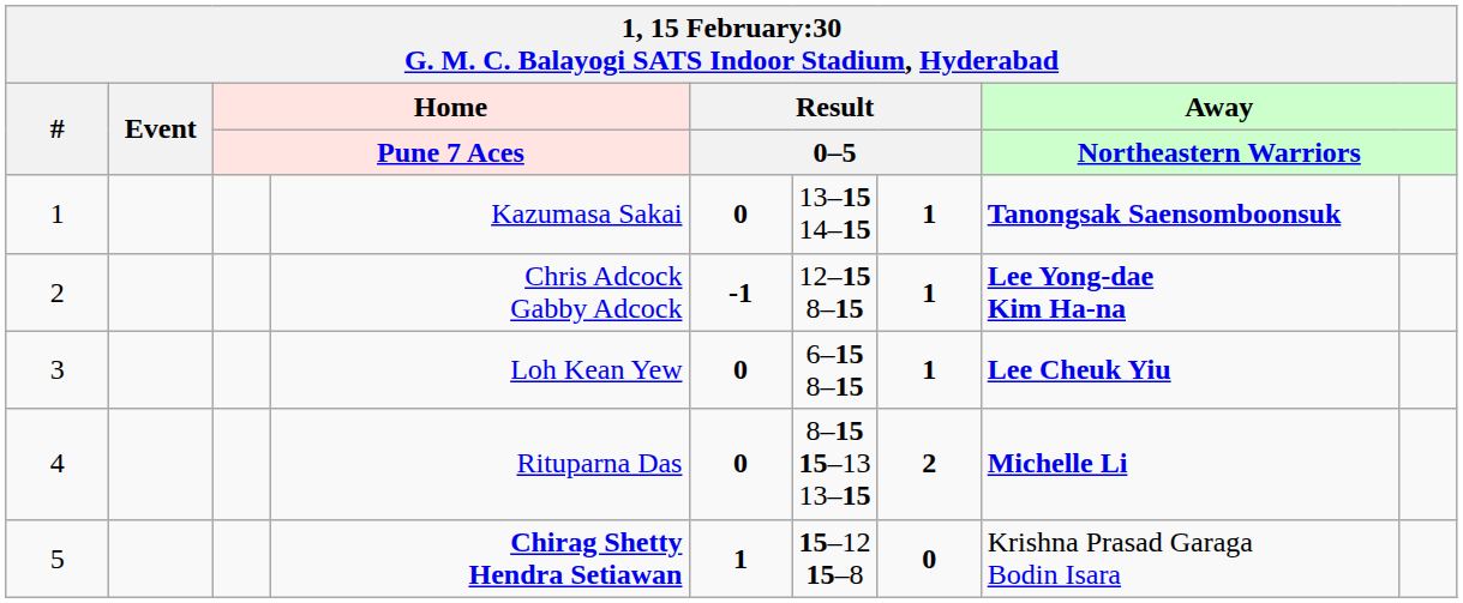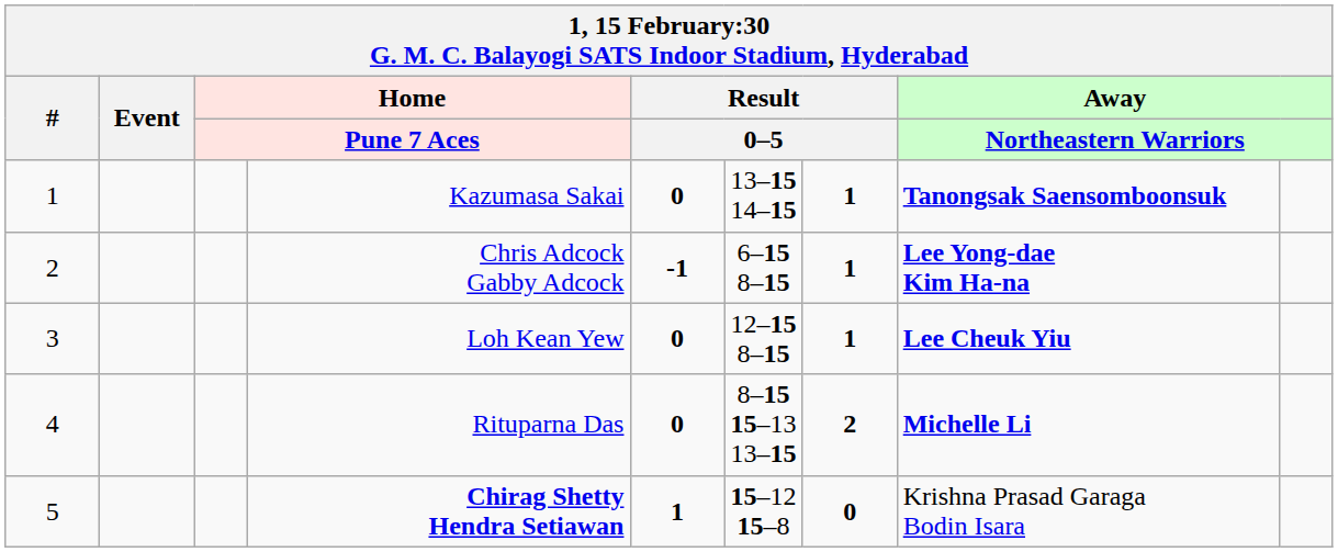 <table class="wikitable">
 <tr>
 <th colspan="9">1, 15 February:30<br><a href='#'>G. M. C. Balayogi SATS Indoor Stadium</a>, <a href='#'>Hyderabad</a></th>
 </tr>
 <tr>
 <th rowspan="2" width="50">#</th>
 <th rowspan="2" width="50">Event</th>
 <th colspan="2" width="250" style="background-color:#ffe4e1">Home</th>
 <th colspan="3" width="150">Result</th>
 <th colspan="2" width="250" style="background-color:#ccffcc">Away</th>
 </tr>
 <tr>
 <th colspan="2" style="background-color:#ffe4e1"><a href='#'>Pune 7 Aces</a></th>
 <th colspan="3">0–5</th>
 <th colspan="2" style="background-color:#ccffcc"><a href='#'>Northeastern Warriors</a></th>
 </tr>
 <tr>
 <td align="center">1</td>
 <td align="center"></td>
 <td align="center" width="25"></td>
 <td align="right" width="225"><a href='#'>Kazumasa Sakai</a> </td>
 <td align="center" width="50"><strong>0</strong></td>
 <td align="center">13–<strong>15</strong><br>14–<strong>15</strong></td>
 <td align="center" width="50"><strong>1</strong></td>
 <td align="left" width="225"><strong> <a href='#'>Tanongsak Saensomboonsuk</a></strong></td>
 <td align="center" width="25"></td>
 </tr>
 <tr>
 <td align="center">2</td>
 <td align="center"></td>
 <td align="center"></td>
 <td align="right"><a href='#'>Chris Adcock</a> <br><a href='#'>Gabby Adcock</a> </td>
 <td align="center"><strong>-1</strong></td>
-<td align="center">12–<strong>15</strong><br>8–<strong>15</strong></td>
+<td align="center">6–<strong>15</strong><br>8–<strong>15</strong></td>
 <td align="center"><strong>1</strong></td>
 <td align="left"><strong> <a href='#'>Lee Yong-dae</a><br> <a href='#'>Kim Ha-na</a></strong></td>
 <td align="center"></td>
 </tr>
 <tr>
 <td align="center">3</td>
 <td align="center"></td>
 <td align="center"></td>
 <td align="right"><a href='#'>Loh Kean Yew</a> </td>
 <td align="center"><strong>0</strong></td>
-<td align="center">6–<strong>15</strong><br>8–<strong>15</strong></td>
+<td align="center">12–<strong>15</strong><br>8–<strong>15</strong></td>
 <td align="center"><strong>1</strong></td>
 <td align="left"><strong> <a href='#'>Lee Cheuk Yiu</a></strong></td>
 <td align="center"></td>
 </tr>
 <tr>
 <td align="center">4</td>
 <td align="center"></td>
 <td align="center"></td>
 <td align="right"><a href='#'>Rituparna Das</a> </td>
 <td align="center"><strong>0</strong></td>
 <td align="center">8–<strong>15</strong><br><strong>15</strong>–13<br>13–<strong>15</strong></td>
 <td align="center"><strong>2</strong></td>
 <td align="left"> <strong><a href='#'>Michelle Li</a></strong></td>
 <td align="center"></td>
 </tr>
 <tr>
 <td align="center">5</td>
 <td align="center"></td>
 <td align="center"></td>
 <td align="right"><strong><a href='#'>Chirag Shetty</a> <br><a href='#'>Hendra Setiawan</a> </strong></td>
 <td align="center"><strong>1</strong></td>
 <td align="center"><strong>15</strong>–12<br><strong>15</strong>–8</td>
 <td align="center"><strong>0</strong></td>
 <td align="left"> Krishna Prasad Garaga<br> <a href='#'>Bodin Isara</a></td>
 <td align="center"></td>
 </tr>
 </table>
